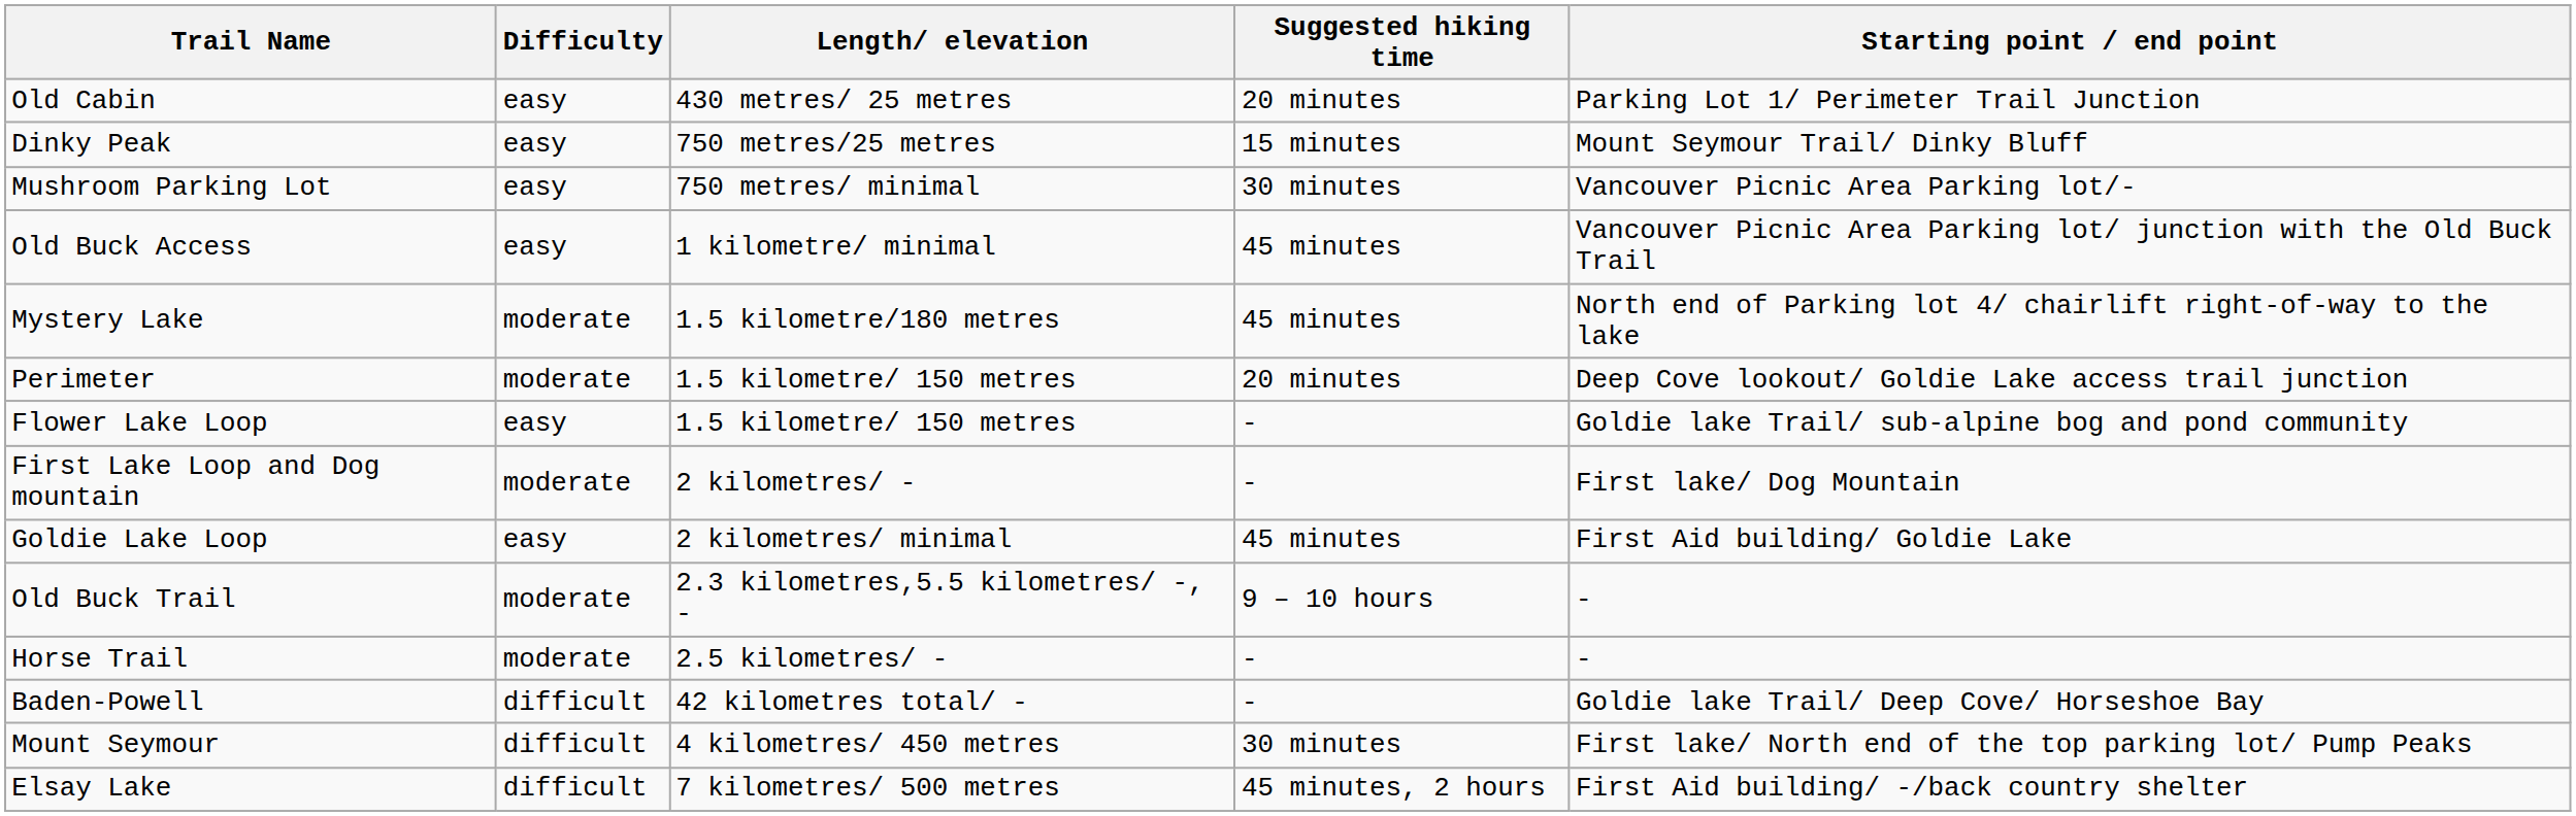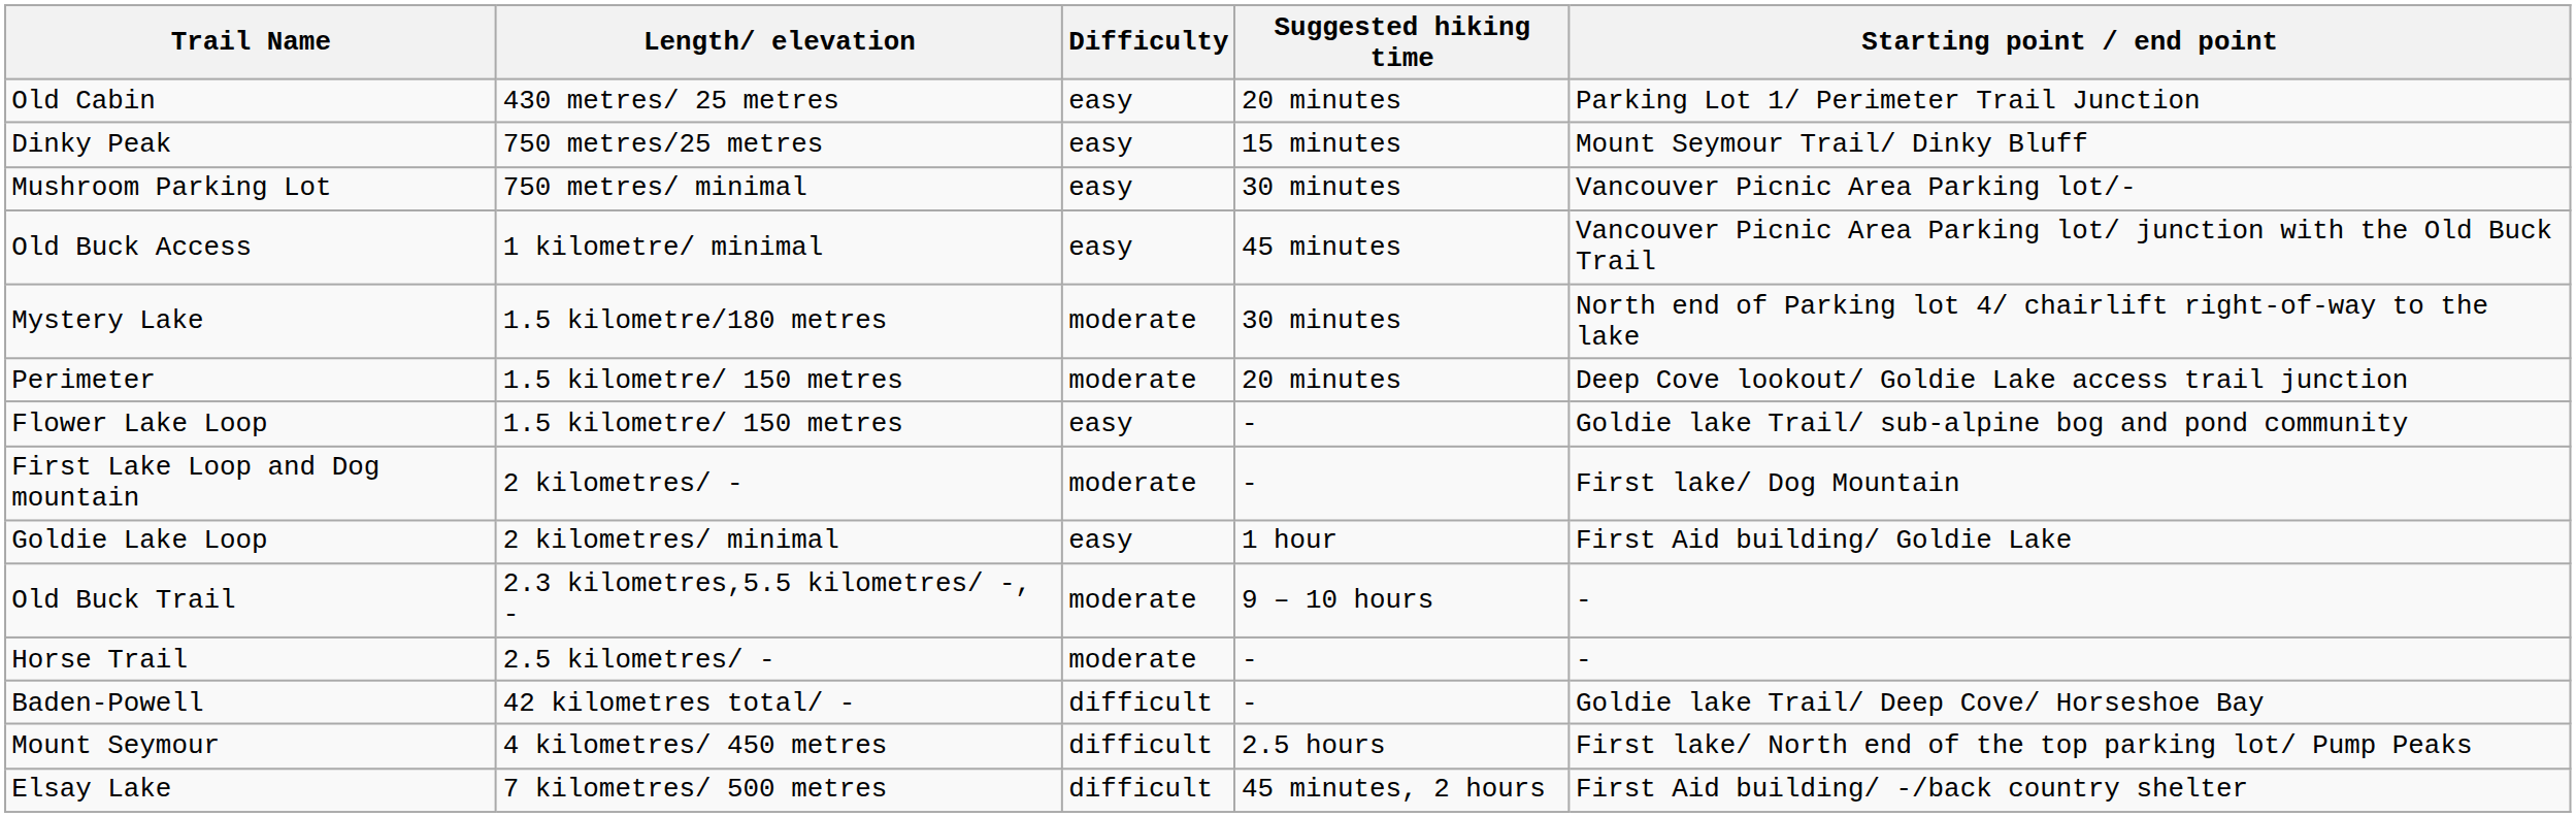 <table class="wikitable">
 <tr>
 <th>Trail Name</th>
+<th>Length/ elevation</th>
 <th>Difficulty</th>
-<th>Length/ elevation</th>
 <th>Suggested hiking time</th>
 <th>Starting point / end point</th>
 </tr>
 <tr>
 <td>Old Cabin</td>
+<td>430 metres/ 25 metres</td>
 <td>easy</td>
-<td>430 metres/ 25 metres</td>
 <td>20 minutes</td>
 <td>Parking Lot 1/ Perimeter Trail Junction</td>
 </tr>
 <tr>
 <td>Dinky Peak</td>
+<td>750 metres/25 metres</td>
 <td>easy</td>
-<td>750 metres/25 metres</td>
 <td>15 minutes</td>
 <td>Mount Seymour Trail/ Dinky Bluff</td>
 </tr>
 <tr>
 <td>Mushroom Parking Lot</td>
+<td>750 metres/ minimal</td>
 <td>easy</td>
-<td>750 metres/ minimal</td>
 <td>30 minutes</td>
 <td>Vancouver Picnic Area Parking lot/-</td>
 </tr>
 <tr>
 <td>Old Buck Access</td>
+<td>1 kilometre/ minimal</td>
 <td>easy</td>
-<td>1 kilometre/ minimal</td>
 <td>45 minutes</td>
 <td>Vancouver Picnic Area Parking lot/ junction with the Old Buck Trail</td>
 </tr>
 <tr>
 <td>Mystery Lake</td>
+<td>1.5 kilometre/180 metres</td>
 <td>moderate</td>
-<td>1.5 kilometre/180 metres</td>
-<td>45 minutes</td>
+<td>30 minutes</td>
 <td>North end of Parking lot 4/ chairlift right-of-way to the lake</td>
 </tr>
 <tr>
 <td>Perimeter</td>
+<td>1.5 kilometre/ 150 metres</td>
 <td>moderate</td>
-<td>1.5 kilometre/ 150 metres</td>
 <td>20 minutes</td>
 <td>Deep Cove lookout/ Goldie Lake access trail junction</td>
 </tr>
 <tr>
 <td>Flower Lake Loop</td>
+<td>1.5 kilometre/ 150 metres</td>
 <td>easy</td>
-<td>1.5 kilometre/ 150 metres</td>
 <td>-</td>
 <td>Goldie lake Trail/ sub-alpine bog and pond community</td>
 </tr>
 <tr>
 <td>First Lake Loop and Dog mountain</td>
+<td>2 kilometres/ -</td>
 <td>moderate</td>
-<td>2 kilometres/ -</td>
 <td>-</td>
 <td>First lake/ Dog Mountain</td>
 </tr>
 <tr>
 <td>Goldie Lake Loop</td>
+<td>2 kilometres/ minimal</td>
 <td>easy</td>
-<td>2 kilometres/ minimal</td>
-<td>45 minutes</td>
+<td>1 hour</td>
 <td>First Aid building/ Goldie Lake</td>
 </tr>
 <tr>
 <td>Old Buck Trail</td>
+<td>2.3 kilometres,5.5 kilometres/ -, -</td>
 <td>moderate</td>
-<td>2.3 kilometres,5.5 kilometres/ -, -</td>
 <td>9 – 10 hours</td>
 <td>-</td>
 </tr>
 <tr>
 <td>Horse Trail</td>
+<td>2.5 kilometres/ -</td>
 <td>moderate</td>
-<td>2.5 kilometres/ -</td>
 <td>-</td>
 <td>-</td>
 </tr>
 <tr>
 <td>Baden-Powell</td>
+<td>42 kilometres total/ -</td>
 <td>difficult</td>
-<td>42 kilometres total/ -</td>
 <td>-</td>
 <td>Goldie lake Trail/ Deep Cove/ Horseshoe Bay</td>
 </tr>
 <tr>
 <td>Mount Seymour</td>
+<td>4 kilometres/ 450 metres</td>
 <td>difficult</td>
-<td>4 kilometres/ 450 metres</td>
-<td>30 minutes</td>
+<td>2.5 hours</td>
 <td>First lake/ North end of the top parking lot/ Pump Peaks</td>
 </tr>
 <tr>
 <td>Elsay Lake</td>
+<td>7 kilometres/ 500 metres</td>
 <td>difficult</td>
-<td>7 kilometres/ 500 metres</td>
 <td>45 minutes, 2 hours</td>
 <td>First Aid building/ -/back country shelter</td>
 </tr>
 </table>
